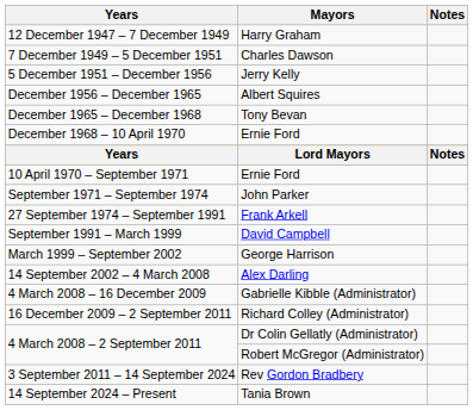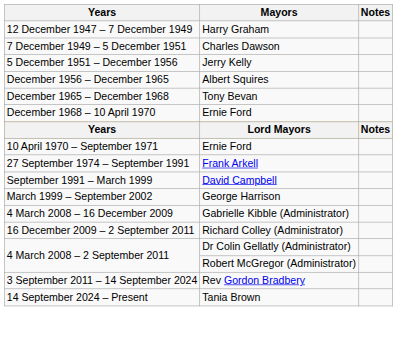 <table class="wikitable">
 <tr>
 <th>Years</th>
 <th>Mayors</th>
 <th>Notes</th>
 </tr>
 <tr>
 <td>12 December 1947 – 7 December 1949</td>
 <td>Harry Graham</td>
 <td></td>
 </tr>
 <tr>
 <td>7 December 1949 – 5 December 1951</td>
 <td>Charles Dawson</td>
 <td></td>
 </tr>
 <tr>
 <td>5 December 1951 – December 1956</td>
 <td>Jerry Kelly</td>
 <td></td>
 </tr>
 <tr>
 <td>December 1956 – December 1965</td>
 <td>Albert Squires</td>
 <td></td>
 </tr>
 <tr>
 <td>December 1965 – December 1968</td>
 <td>Tony Bevan</td>
 <td></td>
 </tr>
 <tr>
 <td>December 1968 – 10 April 1970</td>
 <td>Ernie Ford</td>
 <td></td>
 </tr>
 <tr bgcolor="#FFCC33">
 <th>Years</th>
 <th>Lord Mayors</th>
 <th>Notes</th>
 </tr>
 <tr>
 <td>10 April 1970 – September 1971</td>
 <td>Ernie Ford</td>
 <td></td>
 </tr>
 <tr>
-<td>September 1971 – September 1974</td>
-<td>John Parker</td>
-<td></td>
-</tr>
-<tr>
 <td>27 September 1974 – September 1991</td>
 <td><a href='#'>Frank Arkell</a></td>
 <td></td>
 </tr>
 <tr>
 <td>September 1991 – March 1999</td>
 <td><a href='#'>David Campbell</a></td>
 <td></td>
 </tr>
 <tr>
 <td>March 1999 – September 2002</td>
 <td>George Harrison</td>
-<td></td>
-</tr>
-<tr>
-<td>14 September 2002 – 4 March 2008</td>
-<td><a href='#'>Alex Darling</a></td>
 <td></td>
 </tr>
 <tr>
 <td>4 March 2008 – 16 December 2009</td>
 <td>Gabrielle Kibble  (Administrator)</td>
 <td></td>
 </tr>
 <tr>
 <td>16 December 2009 – 2 September 2011</td>
 <td>Richard Colley (Administrator)</td>
 <td></td>
 </tr>
 <tr>
 <td rowspan=2>4 March 2008 – 2 September 2011</td>
 <td>Dr Colin Gellatly (Administrator)</td>
 <td></td>
 </tr>
 <tr>
 <td>Robert McGregor (Administrator)</td>
 <td></td>
 </tr>
 <tr>
 <td>3 September 2011 – 14 September 2024</td>
 <td>Rev <a href='#'>Gordon Bradbery</a> </td>
 <td></td>
 </tr>
 <tr>
 <td>14 September 2024 – Present</td>
 <td>Tania Brown</td>
 <td></td>
 </tr>
 </table>
